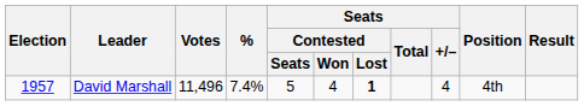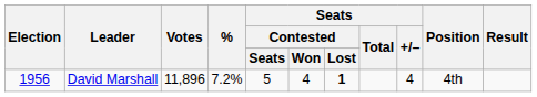 <table class=wikitable style="text-align: center;">
 <tr>
 <th rowspan=3>Election</th>
 <th rowspan=3>Leader</th>
 <th rowspan=3>Votes</th>
 <th rowspan=3>%</th>
 <th colspan=5>Seats</th>
 <th rowspan=3>Position</th>
 <th rowspan=3>Result</th>
 </tr>
 <tr>
 <th colspan=3>Contested</th>
 <th rowspan=2>Total</th>
 <th rowspan=2>+/–</th>
 </tr>
 <tr>
 <th>Seats</th>
 <th>Won</th>
 <th>Lost</th>
 </tr>
 <tr>
-<td><a href='#'>1957</a></td>
+<td><a href='#'>1956</a></td>
 <td><a href='#'>David Marshall</a></td>
-<td>11,496</td>
-<td>7.4%</td>
+<td>11,896</td>
+<td>7.2%</td>
 <td>5</td>
 <td>4</td>
 <td><strong>1</strong></td>
 <td></td>
 <td> 4</td>
 <td> 4th</td>
 <td></td>
 </tr>
 </table>
